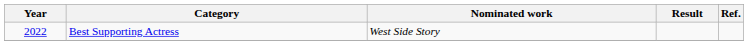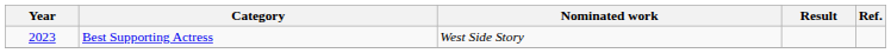 <table class=wikitable>
 <tr>
 <th scope="col" style="width:5em;">Year</th>
 <th scope="col" style="width:26em;">Category</th>
 <th scope="col" style="width:25em;">Nominated work</th>
 <th scope="col" style="width:5em;">Result</th>
 <th>Ref.</th>
 </tr>
 <tr>
-<td style="text-align:center;"><a href='#'>2022</a></td>
+<td style="text-align:center;"><a href='#'>2023</a></td>
 <td><a href='#'>Best Supporting Actress</a></td>
 <td><em>West Side Story</em></td>
 <td></td>
 <td style="text-align:center;"></td>
 </tr>
 <tr>
 </tr>
 </table>
